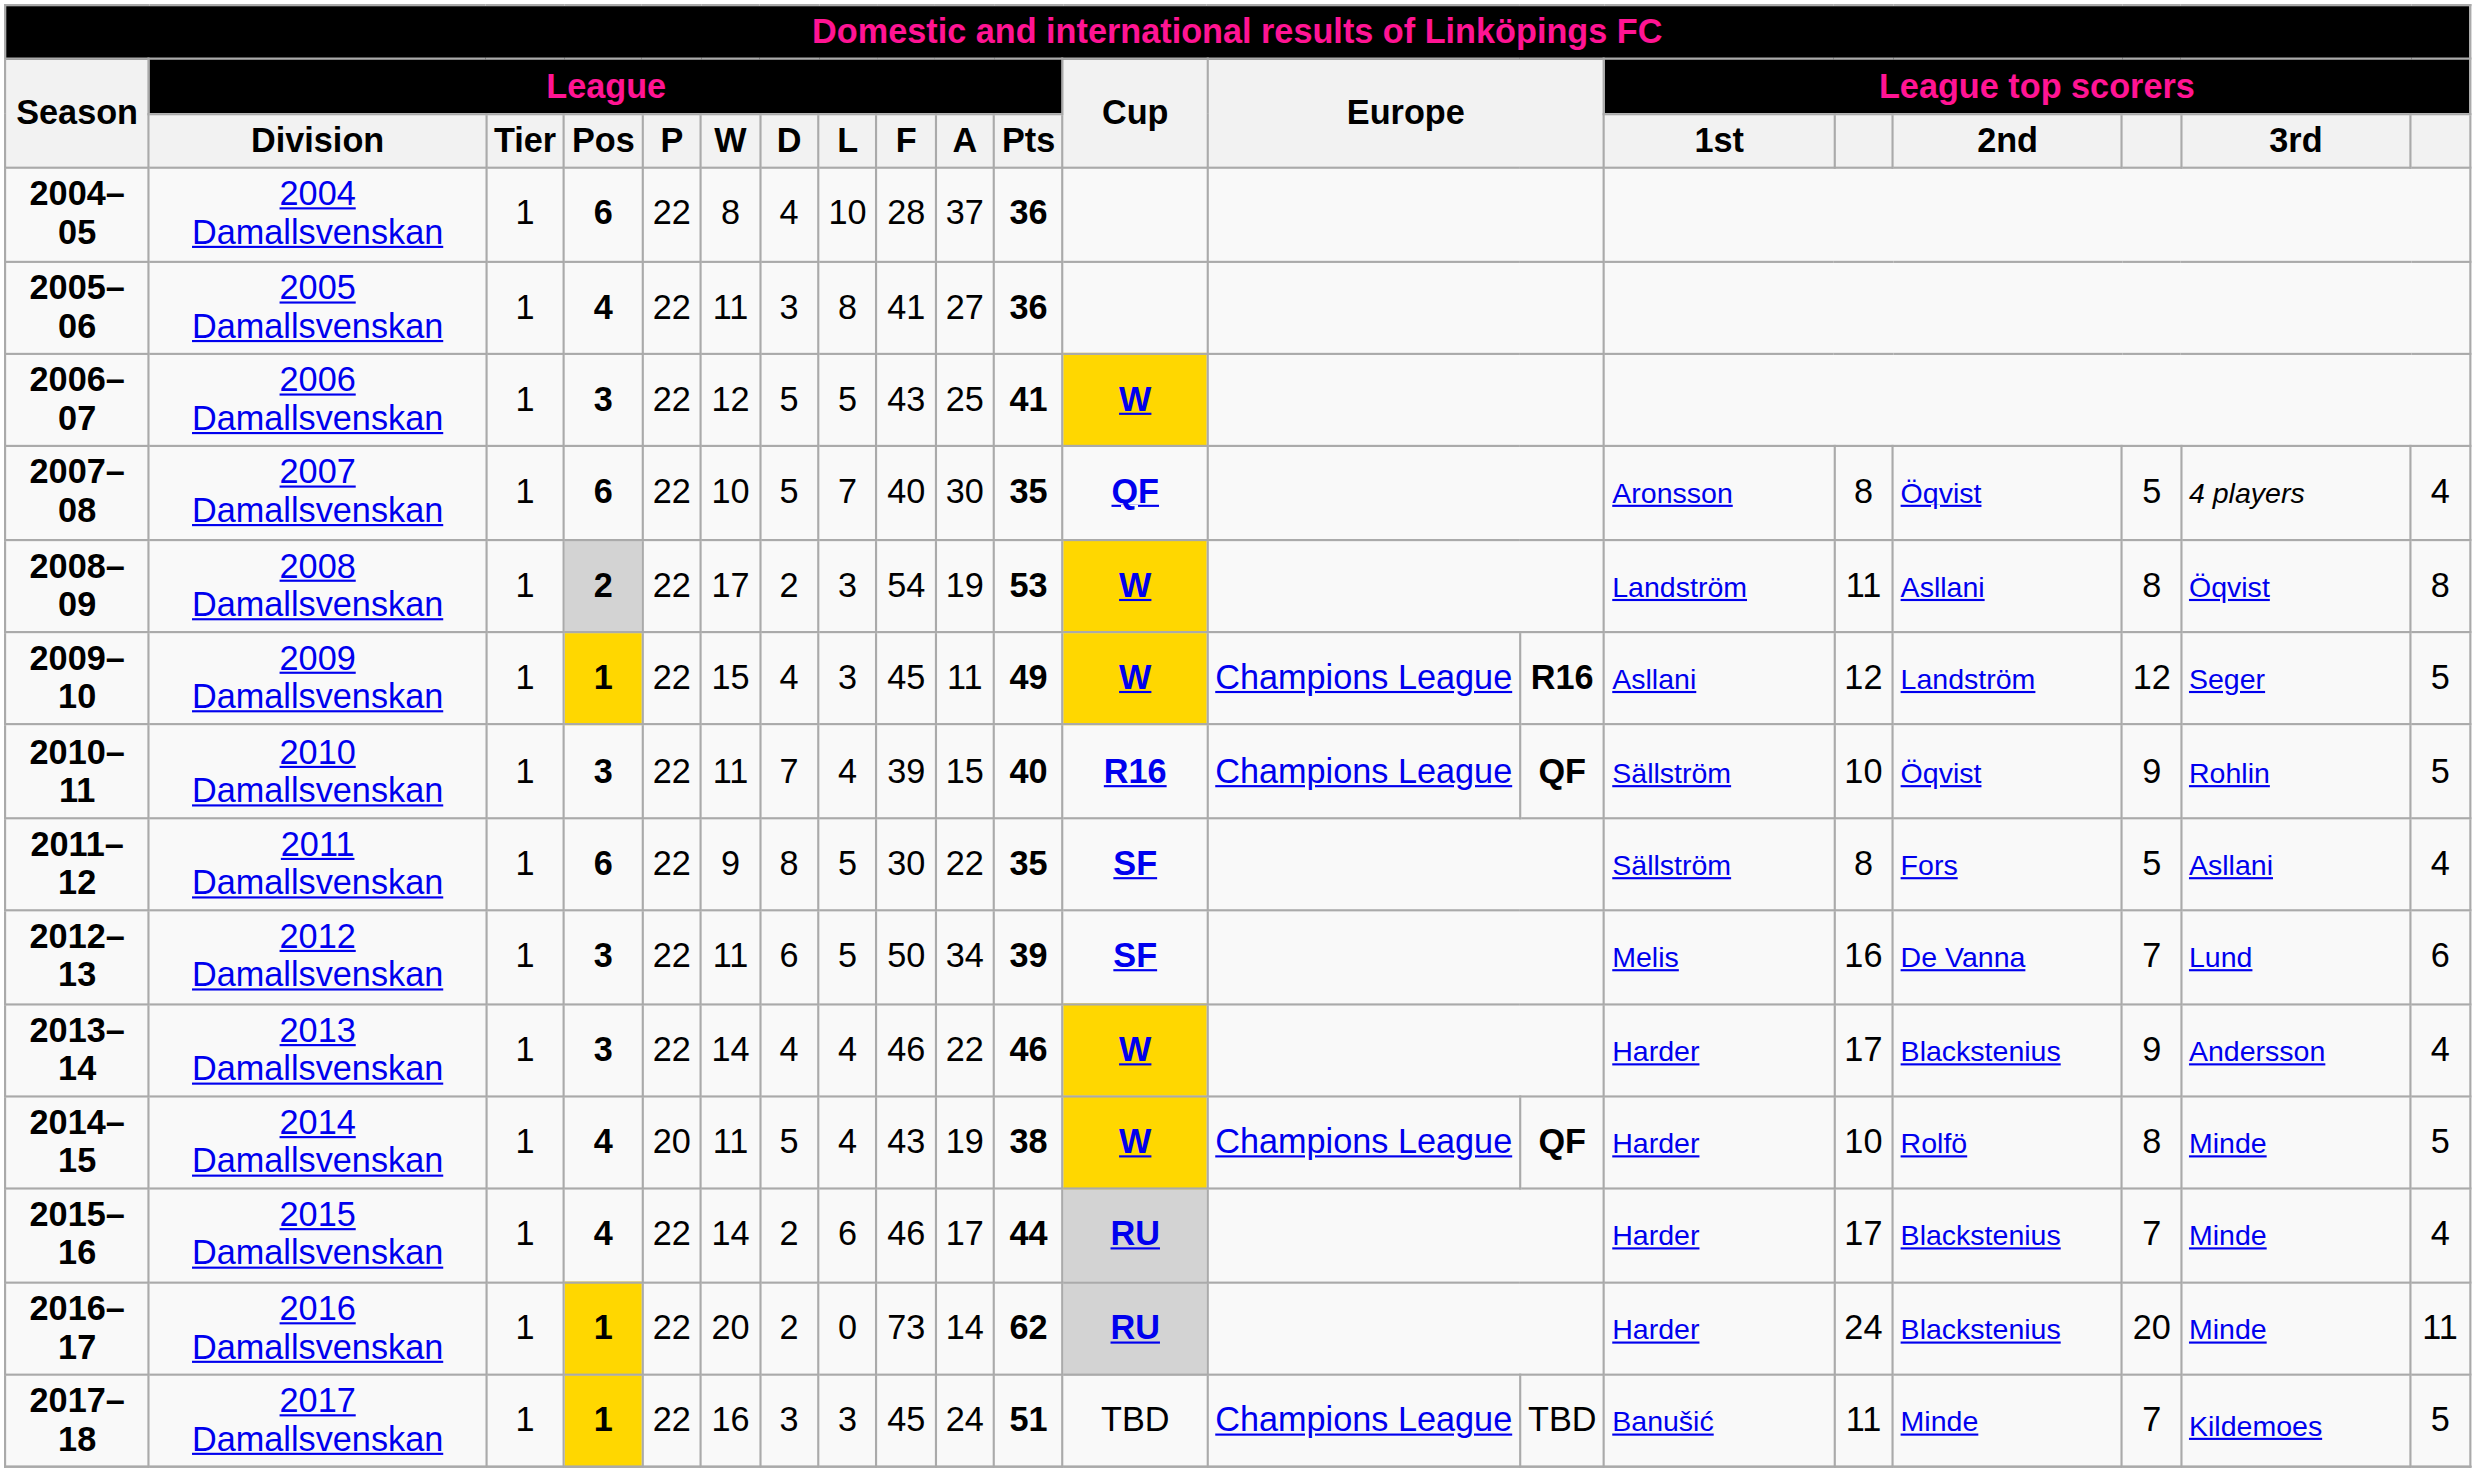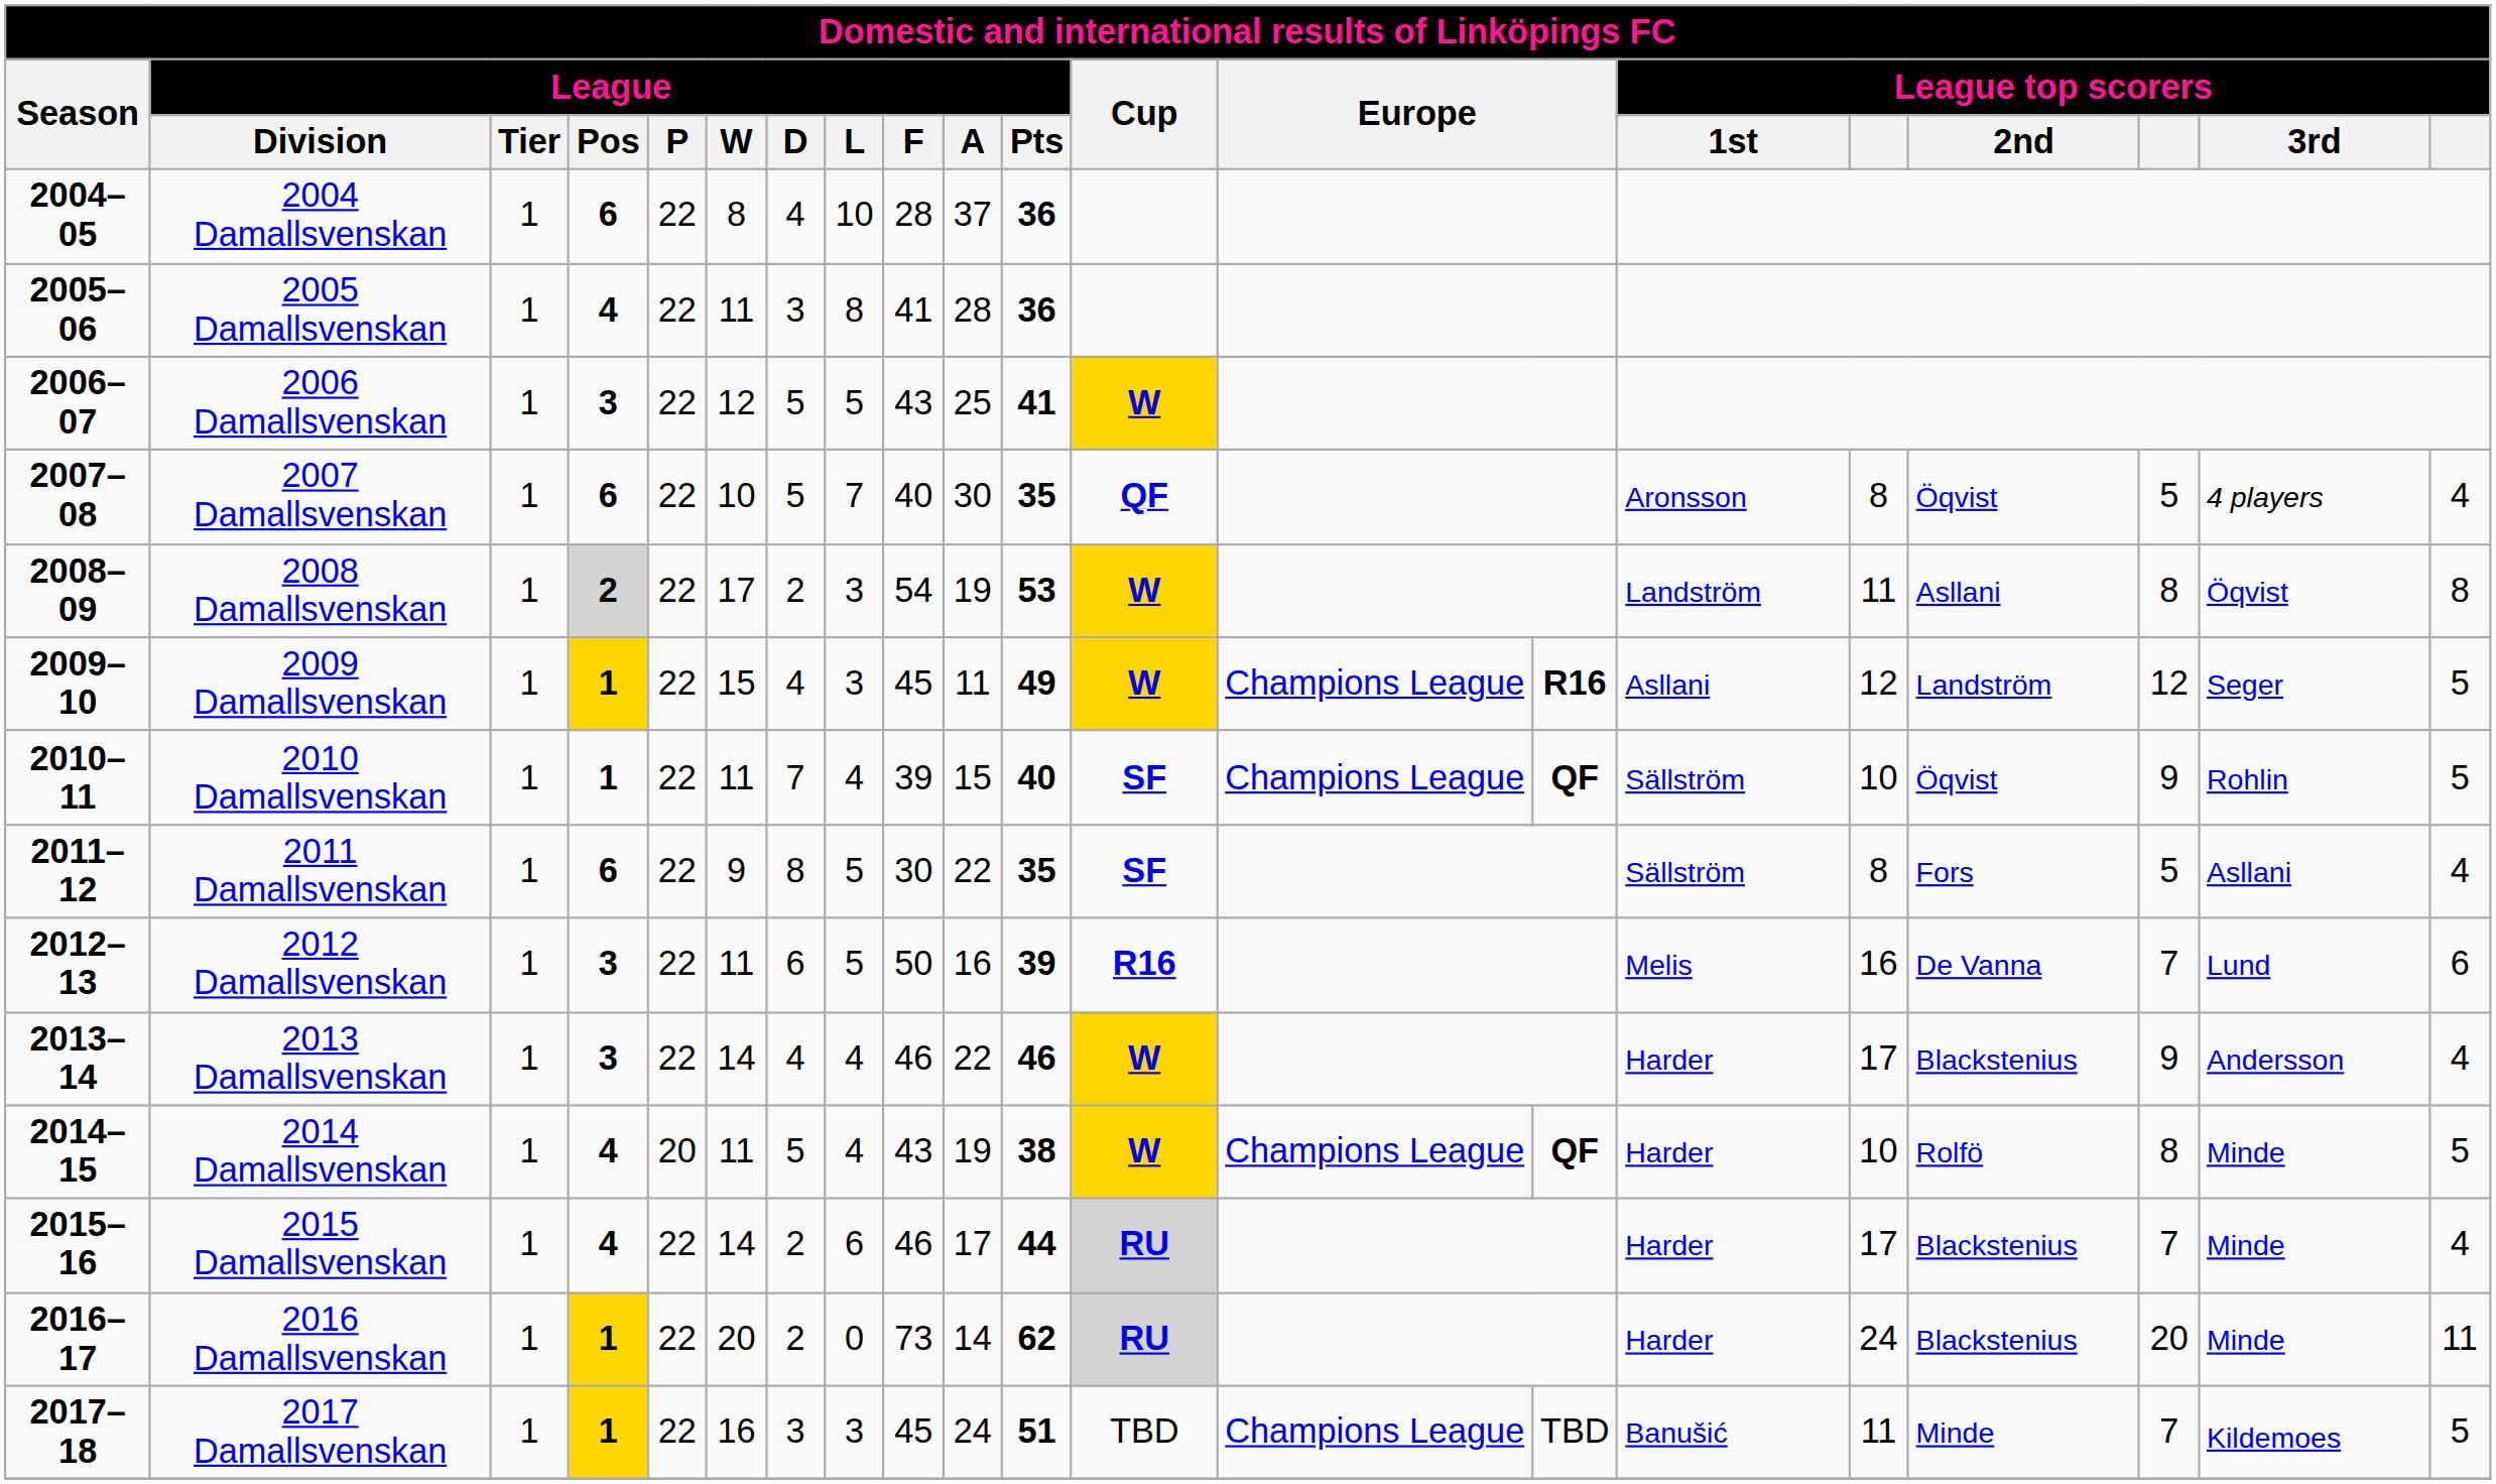 <table class="wikitable" style="text-align: center;">
 <tr>
 <th style="color:#FF1493; background:#000000;" colspan=20>Domestic and international results of Linköpings FC</th>
 </tr>
 <tr>
 <th rowspan=2 width="60"align=center>Season</th>
 <th colspan=10 style="color:#FF1493; background:#000000;">League</th>
 <th rowspan=2 width="60"align=center>Cup</th>
 <th rowspan=2 colspan=2>Europe</th>
 <th colspan=6 style="color:#FF1493; background:#000000;">League top scorers</th>
 </tr>
 <tr>
 <th width=150px>Division</th>
 <th width=20px>Tier</th>
 <th width=20px>Pos</th>
 <th width=20px>P</th>
 <th width=20px>W</th>
 <th width=20px>D</th>
 <th width=20px>L</th>
 <th width=20px>F</th>
 <th width=20px>A</th>
 <th width=20px>Pts</th>
 <th width=100px>1st</th>
 <th width=20px></th>
 <th width=100px>2nd</th>
 <th width=20px></th>
 <th width=100px>3rd</th>
 <th width=20px></th>
 </tr>
 <tr>
 <td><strong>2004–05</strong></td>
 <td><a href='#'>2004 Damallsvenskan</a></td>
 <td>1</td>
 <td><strong>6</strong></td>
 <td>22</td>
 <td>8</td>
 <td>4</td>
 <td>10</td>
 <td>28</td>
 <td>37</td>
 <td><strong>36</strong></td>
 <td></td>
 <td colspan=2></td>
 <td colspan=6></td>
 </tr>
 <tr>
 <td><strong>2005–06</strong></td>
 <td><a href='#'>2005 Damallsvenskan</a></td>
 <td>1</td>
 <td><strong>4</strong></td>
 <td>22</td>
 <td>11</td>
 <td>3</td>
 <td>8</td>
 <td>41</td>
-<td>27</td>
+<td>28</td>
 <td><strong>36</strong></td>
 <td></td>
 <td colspan=2></td>
 <td colspan=6></td>
 </tr>
 <tr>
 <td><strong>2006–07</strong></td>
 <td><a href='#'>2006 Damallsvenskan</a></td>
 <td>1</td>
 <td><strong>3</strong></td>
 <td>22</td>
 <td>12</td>
 <td>5</td>
 <td>5</td>
 <td>43</td>
 <td>25</td>
 <td><strong>41</strong></td>
 <td bgcolor=gold><strong><a href='#'>W</a></strong></td>
 <td colspan=2></td>
 <td colspan=6></td>
 </tr>
 <tr>
 <td><strong>2007–08</strong></td>
 <td><a href='#'>2007 Damallsvenskan</a></td>
 <td>1</td>
 <td><strong>6</strong></td>
 <td>22</td>
 <td>10</td>
 <td>5</td>
 <td>7</td>
 <td>40</td>
 <td>30</td>
 <td><strong>35</strong></td>
 <td><strong><a href='#'>QF</a></strong></td>
 <td colspan=2></td>
 <td align=left> <small><a href='#'>Aronsson</a></small></td>
 <td>8</td>
 <td align=left> <small><a href='#'>Öqvist</a></small></td>
 <td>5</td>
 <td align=left><small><em>4 players</em></small></td>
 <td>4</td>
 </tr>
 <tr>
 <td><strong>2008–09</strong></td>
 <td><a href='#'>2008 Damallsvenskan</a></td>
 <td>1</td>
 <td bgcolor=lightgrey><strong>2</strong></td>
 <td>22</td>
 <td>17</td>
 <td>2</td>
 <td>3</td>
 <td>54</td>
 <td>19</td>
 <td><strong>53</strong></td>
 <td bgcolor=gold><strong><a href='#'>W</a></strong></td>
 <td colspan=2></td>
 <td align=left> <small><a href='#'>Landström</a></small></td>
 <td>11</td>
 <td align=left> <small><a href='#'>Asllani</a></small></td>
 <td>8</td>
 <td align=left> <small><a href='#'>Öqvist</a></small></td>
 <td>8</td>
 </tr>
 <tr>
 <td><strong>2009–10</strong></td>
 <td><a href='#'>2009 Damallsvenskan</a></td>
 <td>1</td>
 <td bgcolor=gold><strong>1</strong></td>
 <td>22</td>
 <td>15</td>
 <td>4</td>
 <td>3</td>
 <td>45</td>
 <td>11</td>
 <td><strong>49</strong></td>
 <td bgcolor=gold><strong><a href='#'>W</a></strong></td>
 <td><a href='#'>Champions League</a></td>
 <td><strong>R16</strong></td>
 <td align=left> <small><a href='#'>Asllani</a></small></td>
 <td>12</td>
 <td align=left> <small><a href='#'>Landström</a></small></td>
 <td>12</td>
 <td align=left> <small><a href='#'>Seger</a></small></td>
 <td>5</td>
 </tr>
 <tr>
 <td><strong>2010–11</strong></td>
 <td><a href='#'>2010 Damallsvenskan</a></td>
 <td>1</td>
-<td><strong>3</strong></td>
+<td><strong>1</strong></td>
 <td>22</td>
 <td>11</td>
 <td>7</td>
 <td>4</td>
 <td>39</td>
 <td>15</td>
 <td><strong>40</strong></td>
-<td><strong><a href='#'>R16</a></strong></td>
+<td><strong><a href='#'>SF</a></strong></td>
 <td><a href='#'>Champions League</a></td>
 <td><strong>QF</strong></td>
 <td align=left> <small><a href='#'>Sällström</a></small></td>
 <td>10</td>
 <td align=left> <small><a href='#'>Öqvist</a></small></td>
 <td>9</td>
 <td align=left> <small><a href='#'>Rohlin</a></small></td>
 <td>5</td>
 </tr>
 <tr>
 <td><strong>2011–12</strong></td>
 <td><a href='#'>2011 Damallsvenskan</a></td>
 <td>1</td>
 <td><strong>6</strong></td>
 <td>22</td>
 <td>9</td>
 <td>8</td>
 <td>5</td>
 <td>30</td>
 <td>22</td>
 <td><strong>35</strong></td>
 <td><strong><a href='#'>SF</a></strong></td>
 <td colspan=2></td>
 <td align=left> <small><a href='#'>Sällström</a></small></td>
 <td>8</td>
 <td align=left> <small><a href='#'>Fors</a></small></td>
 <td>5</td>
 <td align=left> <small><a href='#'>Asllani</a></small></td>
 <td>4</td>
 </tr>
 <tr>
 <td><strong>2012–13</strong></td>
 <td><a href='#'>2012 Damallsvenskan</a></td>
 <td>1</td>
 <td><strong>3</strong></td>
 <td>22</td>
 <td>11</td>
 <td>6</td>
 <td>5</td>
 <td>50</td>
-<td>34</td>
+<td>16</td>
 <td><strong>39</strong></td>
-<td><strong><a href='#'>SF</a></strong></td>
+<td><strong><a href='#'>R16</a></strong></td>
 <td colspan=2></td>
 <td align=left> <small><a href='#'>Melis</a></small></td>
 <td>16</td>
 <td align=left> <small><a href='#'>De Vanna</a></small></td>
 <td>7</td>
 <td align=left> <small><a href='#'>Lund</a></small></td>
 <td>6</td>
 </tr>
 <tr>
 <td><strong>2013–14</strong></td>
 <td><a href='#'>2013 Damallsvenskan</a></td>
 <td>1</td>
 <td><strong>3</strong></td>
 <td>22</td>
 <td>14</td>
 <td>4</td>
 <td>4</td>
 <td>46</td>
 <td>22</td>
 <td><strong>46</strong></td>
 <td bgcolor=gold><strong><a href='#'>W</a></strong></td>
 <td colspan=2></td>
 <td align=left> <small><a href='#'>Harder</a></small></td>
 <td>17</td>
 <td align=left> <small><a href='#'>Blackstenius</a></small></td>
 <td>9</td>
 <td align=left> <small><a href='#'>Andersson</a></small></td>
 <td>4</td>
 </tr>
 <tr>
 <td><strong>2014–15</strong></td>
 <td><a href='#'>2014 Damallsvenskan</a></td>
 <td>1</td>
 <td><strong>4</strong></td>
 <td>20</td>
 <td>11</td>
 <td>5</td>
 <td>4</td>
 <td>43</td>
 <td>19</td>
 <td><strong>38</strong></td>
 <td bgcolor=gold><strong><a href='#'>W</a></strong></td>
 <td><a href='#'>Champions League</a></td>
 <td><strong>QF</strong></td>
 <td align=left> <small><a href='#'>Harder</a></small></td>
 <td>10</td>
 <td align=left> <small><a href='#'>Rolfö</a></small></td>
 <td>8</td>
 <td align=left> <small><a href='#'>Minde</a></small></td>
 <td>5</td>
 </tr>
 <tr>
 <td><strong>2015–16</strong></td>
 <td><a href='#'>2015 Damallsvenskan</a></td>
 <td>1</td>
 <td><strong>4</strong></td>
 <td>22</td>
 <td>14</td>
 <td>2</td>
 <td>6</td>
 <td>46</td>
 <td>17</td>
 <td><strong>44</strong></td>
 <td bgcolor=lightgrey><strong><a href='#'>RU</a></strong></td>
 <td colspan=2></td>
 <td align=left> <small><a href='#'>Harder</a></small></td>
 <td>17</td>
 <td align=left> <small><a href='#'>Blackstenius</a></small></td>
 <td>7</td>
 <td align=left> <small><a href='#'>Minde</a></small></td>
 <td>4</td>
 </tr>
 <tr>
 <td><strong>2016–17</strong></td>
 <td><a href='#'>2016 Damallsvenskan</a></td>
 <td>1</td>
 <td bgcolor=gold><strong>1</strong></td>
 <td>22</td>
 <td>20</td>
 <td>2</td>
 <td>0</td>
 <td>73</td>
 <td>14</td>
 <td><strong>62</strong></td>
 <td bgcolor=lightgrey><strong><a href='#'>RU</a></strong></td>
 <td colspan=2></td>
 <td align=left> <small><a href='#'>Harder</a></small></td>
 <td>24</td>
 <td align=left> <small><a href='#'>Blackstenius</a></small></td>
 <td>20</td>
 <td align=left> <small><a href='#'>Minde</a></small></td>
 <td>11</td>
 </tr>
 <tr>
 <td><strong>2017–18</strong></td>
 <td><a href='#'>2017 Damallsvenskan</a></td>
 <td>1</td>
 <td bgcolor=gold><strong>1</strong></td>
 <td>22</td>
 <td>16</td>
 <td>3</td>
 <td>3</td>
 <td>45</td>
 <td>24</td>
 <td><strong>51</strong></td>
 <td>TBD</td>
 <td><a href='#'>Champions League</a></td>
 <td>TBD</td>
 <td align=left> <small><a href='#'>Banušić</a></small></td>
 <td>11</td>
 <td align=left> <small><a href='#'>Minde</a></small></td>
 <td>7</td>
 <td align=left> <small><a href='#'>Kildemoes</a></small> <sup></sup></td>
 <td>5</td>
 </tr>
 <tr>
 </tr>
 </table>
